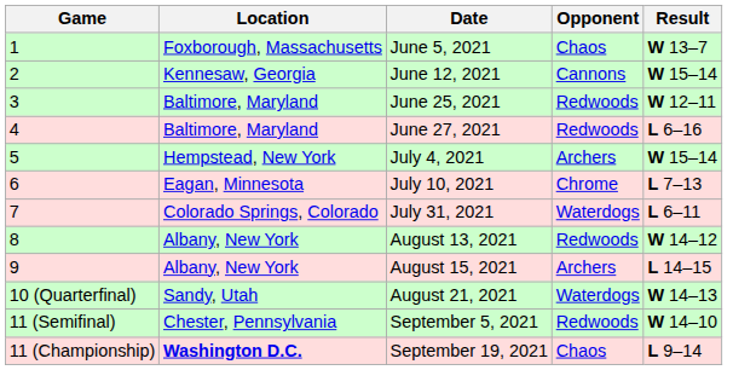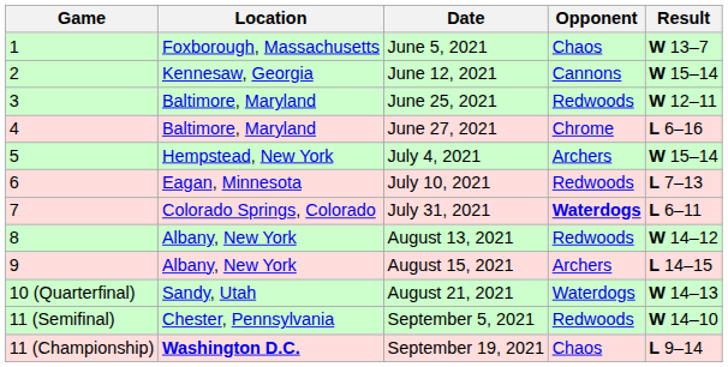 <table class="wikitable">
 <tr>
 <th>Game</th>
 <th>Location</th>
 <th>Date</th>
 <th>Opponent</th>
 <th>Result</th>
 </tr>
 <tr bgcolor="#CCFFCC">
 <td>1</td>
 <td><a href='#'>Foxborough</a>, <a href='#'>Massachusetts</a></td>
 <td>June 5, 2021</td>
 <td><a href='#'>Chaos</a></td>
 <td><strong>W</strong> 13–7</td>
 </tr>
 <tr bgcolor="#CCFFCC">
 <td>2</td>
 <td><a href='#'>Kennesaw</a>, <a href='#'>Georgia</a></td>
 <td>June 12, 2021</td>
 <td><a href='#'>Cannons</a></td>
 <td><strong>W</strong> 15–14</td>
 </tr>
 <tr bgcolor="#CCFFCC">
 <td>3</td>
 <td><a href='#'>Baltimore</a>, <a href='#'>Maryland</a></td>
 <td>June 25, 2021</td>
 <td><a href='#'>Redwoods</a></td>
 <td><strong>W</strong> 12–11</td>
 </tr>
 <tr bgcolor="#FFDDDD">
 <td>4</td>
 <td><a href='#'>Baltimore</a>, <a href='#'>Maryland</a></td>
 <td>June 27, 2021</td>
-<td><a href='#'>Redwoods</a></td>
+<td><a href='#'>Chrome</a></td>
 <td><strong>L</strong> 6–16</td>
 </tr>
 <tr bgcolor="#CCFFCC">
 <td>5</td>
 <td><a href='#'>Hempstead</a>, <a href='#'>New York</a></td>
 <td>July 4, 2021</td>
 <td><a href='#'>Archers</a></td>
 <td><strong>W</strong> 15–14</td>
 </tr>
 <tr bgcolor="#FFDDDD">
 <td>6</td>
 <td><a href='#'>Eagan</a>, <a href='#'>Minnesota</a></td>
 <td>July 10, 2021</td>
-<td><a href='#'>Chrome</a></td>
+<td><a href='#'>Redwoods</a></td>
 <td><strong>L</strong> 7–13</td>
 </tr>
 <tr bgcolor="#FFDDDD">
 <td>7</td>
 <td><a href='#'>Colorado Springs</a>, <a href='#'>Colorado</a></td>
 <td>July 31, 2021</td>
-<td><a href='#'>Waterdogs</a></td>
+<td><strong><a href='#'>Waterdogs</a></strong></td>
 <td><strong>L</strong> 6–11</td>
 </tr>
 <tr bgcolor="#CCFFCC">
 <td>8</td>
 <td><a href='#'>Albany</a>, <a href='#'>New York</a></td>
 <td>August 13, 2021</td>
 <td><a href='#'>Redwoods</a></td>
 <td><strong>W</strong> 14–12</td>
 </tr>
 <tr bgcolor="#FFDDDD">
 <td>9</td>
 <td><a href='#'>Albany</a>, <a href='#'>New York</a></td>
 <td>August 15, 2021</td>
 <td><a href='#'>Archers</a></td>
 <td><strong>L</strong> 14–15</td>
 </tr>
 <tr bgcolor="#CCFFCC">
 <td>10 (Quarterfinal)</td>
 <td><a href='#'>Sandy</a>, <a href='#'>Utah</a></td>
 <td>August 21, 2021</td>
 <td><a href='#'>Waterdogs</a></td>
 <td><strong>W</strong> 14–13</td>
 </tr>
 <tr bgcolor="#CCFFCC">
 <td>11 (Semifinal)</td>
 <td><a href='#'>Chester</a>, <a href='#'>Pennsylvania</a></td>
 <td>September 5, 2021</td>
 <td><a href='#'>Redwoods</a></td>
 <td><strong>W</strong> 14–10</td>
 </tr>
 <tr bgcolor="#FFDDDD">
 <td>11 (Championship)</td>
 <td><strong><a href='#'>Washington D.C.</a></strong></td>
 <td>September 19, 2021</td>
 <td><a href='#'>Chaos</a></td>
 <td><strong>L</strong> 9–14</td>
 </tr>
 </table>
